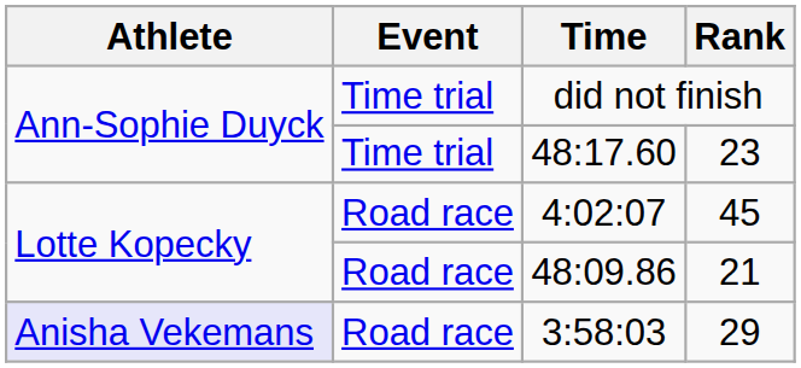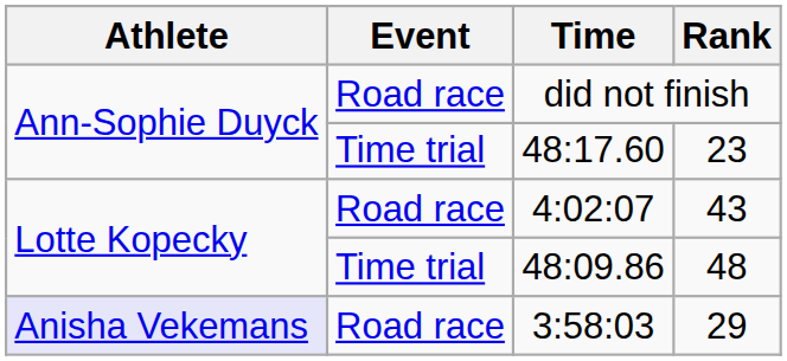 <table class="wikitable" style="font-size:90%">
 <tr>
 <th>Athlete</th>
 <th>Event</th>
 <th>Time</th>
 <th>Rank</th>
 </tr>
 <tr align=center>
 <td align=left rowspan=2><a href='#'>Ann-Sophie Duyck</a></td>
-<td align=left><a href='#'>Time trial</a></td>
+<td align=left><a href='#'>Road race</a></td>
 <td colspan=2>did not finish</td>
 </tr>
 <tr align=center>
 <td align=left><a href='#'>Time trial</a></td>
 <td>48:17.60</td>
 <td>23</td>
 </tr>
 <tr align=center>
 <td align=left rowspan=2><a href='#'>Lotte Kopecky</a></td>
 <td align=left><a href='#'>Road race</a></td>
 <td>4:02:07</td>
-<td>45</td>
+<td>43</td>
 </tr>
 <tr align=center>
-<td align=left><a href='#'>Road race</a></td>
+<td align=left><a href='#'>Time trial</a></td>
 <td>48:09.86</td>
-<td>21</td>
+<td>48</td>
 </tr>
 <tr align=center>
 <td align=left style="background: lavender;"><a href='#'>Anisha Vekemans</a></td>
 <td align=left><a href='#'>Road race</a></td>
 <td>3:58:03</td>
 <td>29</td>
 </tr>
 </table>
